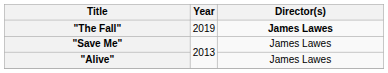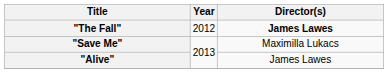 <table class="wikitable plainrowheaders" style="text-align:center;">
 <tr>
 <th scope="col" style="width:18em;">Title</th>
 <th scope="col">Year</th>
 <th scope="col" style="width:16em;">Director(s)</th>
 </tr>
 <tr>
 <th scope="row">"The Fall"</th>
-<td rowspan="1">2019</td>
+<td rowspan="1">2012</td>
 <td><strong>James Lawes</strong></td>
 </tr>
 <tr>
 <th scope="row">"Save Me"</th>
 <td rowspan="2">2013</td>
-<td>James Lawes</td>
+<td>Maximilla Lukacs</td>
 </tr>
 <tr>
 <th scope="row">"Alive"</th>
 <td>James Lawes</td>
 </tr>
 <tr>
 </tr>
 </table>
